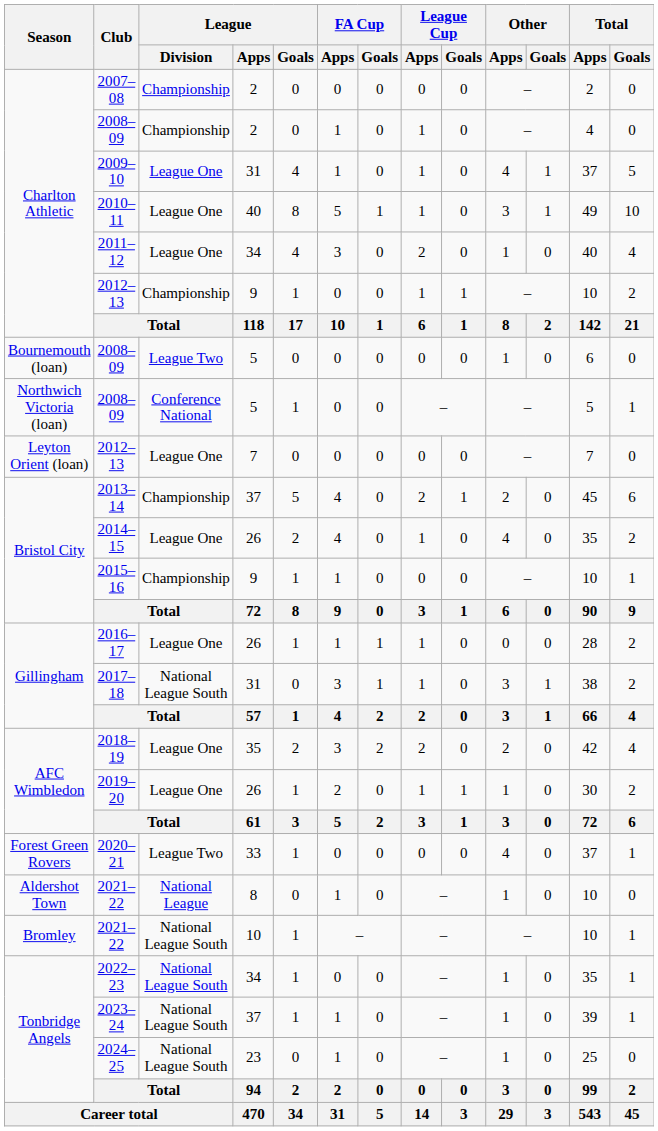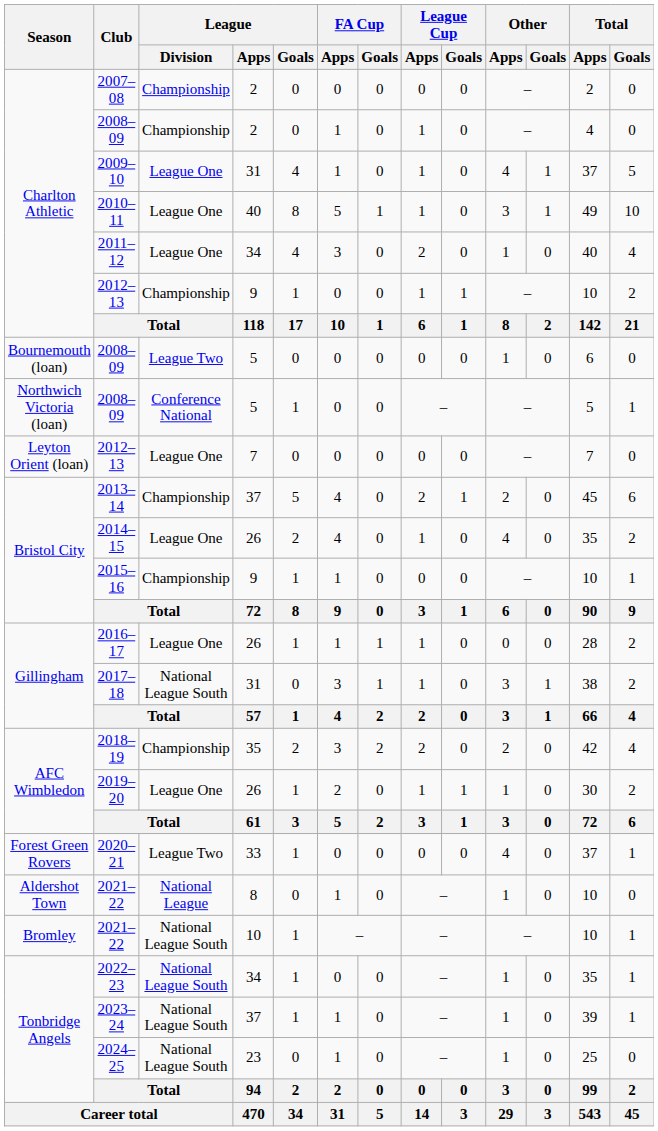 <table class=wikitable style="text-align:center">
 <tr>
 <th rowspan=2>Season</th>
 <th rowspan=2>Club</th>
 <th colspan=3>League</th>
 <th colspan=2><a href='#'>FA Cup</a></th>
 <th colspan=2><a href='#'>League Cup</a></th>
 <th colspan=2>Other</th>
 <th colspan=2>Total</th>
 </tr>
 <tr>
 <th>Division</th>
 <th>Apps</th>
 <th>Goals</th>
 <th>Apps</th>
 <th>Goals</th>
 <th>Apps</th>
 <th>Goals</th>
 <th>Apps</th>
 <th>Goals</th>
 <th>Apps</th>
 <th>Goals</th>
 </tr>
 <tr>
 <td rowspan=7><a href='#'>Charlton Athletic</a></td>
 <td><a href='#'>2007–08</a></td>
 <td><a href='#'>Championship</a></td>
 <td>2</td>
 <td>0</td>
 <td>0</td>
 <td>0</td>
 <td>0</td>
 <td>0</td>
 <td colspan="2">–</td>
 <td>2</td>
 <td>0</td>
 </tr>
 <tr>
 <td><a href='#'>2008–09</a></td>
 <td>Championship</td>
 <td>2</td>
 <td>0</td>
 <td>1</td>
 <td>0</td>
 <td>1</td>
 <td>0</td>
 <td colspan="2">–</td>
 <td>4</td>
 <td>0</td>
 </tr>
 <tr>
 <td><a href='#'>2009–10</a></td>
 <td><a href='#'>League One</a></td>
 <td>31</td>
 <td>4</td>
 <td>1</td>
 <td>0</td>
 <td>1</td>
 <td>0</td>
 <td>4</td>
 <td>1</td>
 <td>37</td>
 <td>5</td>
 </tr>
 <tr>
 <td><a href='#'>2010–11</a></td>
 <td>League One</td>
 <td>40</td>
 <td>8</td>
 <td>5</td>
 <td>1</td>
 <td>1</td>
 <td>0</td>
 <td>3</td>
 <td>1</td>
 <td>49</td>
 <td>10</td>
 </tr>
 <tr>
 <td><a href='#'>2011–12</a></td>
 <td>League One</td>
 <td>34</td>
 <td>4</td>
 <td>3</td>
 <td>0</td>
 <td>2</td>
 <td>0</td>
 <td>1</td>
 <td>0</td>
 <td>40</td>
 <td>4</td>
 </tr>
 <tr>
 <td><a href='#'>2012–13</a></td>
 <td>Championship</td>
 <td>9</td>
 <td>1</td>
 <td>0</td>
 <td>0</td>
 <td>1</td>
 <td>1</td>
 <td colspan="2">–</td>
 <td>10</td>
 <td>2</td>
 </tr>
 <tr>
 <th colspan=2>Total</th>
 <th>118</th>
 <th>17</th>
 <th>10</th>
 <th>1</th>
 <th>6</th>
 <th>1</th>
 <th>8</th>
 <th>2</th>
 <th>142</th>
 <th>21</th>
 </tr>
 <tr>
 <td><a href='#'>Bournemouth</a> (loan)</td>
 <td><a href='#'>2008–09</a></td>
 <td><a href='#'>League Two</a></td>
 <td>5</td>
 <td>0</td>
 <td>0</td>
 <td>0</td>
 <td>0</td>
 <td>0</td>
 <td>1</td>
 <td>0</td>
 <td>6</td>
 <td>0</td>
 </tr>
 <tr>
 <td><a href='#'>Northwich Victoria</a> (loan)</td>
 <td><a href='#'>2008–09</a></td>
 <td><a href='#'>Conference National</a></td>
 <td>5</td>
 <td>1</td>
 <td>0</td>
 <td>0</td>
 <td colspan="2">–</td>
 <td colspan="2">–</td>
 <td>5</td>
 <td>1</td>
 </tr>
 <tr>
 <td><a href='#'>Leyton Orient</a> (loan)</td>
 <td><a href='#'>2012–13</a></td>
 <td>League One</td>
 <td>7</td>
 <td>0</td>
 <td>0</td>
 <td>0</td>
 <td>0</td>
 <td>0</td>
 <td colspan="2">–</td>
 <td>7</td>
 <td>0</td>
 </tr>
 <tr>
 <td rowspan="4"><a href='#'>Bristol City</a></td>
 <td><a href='#'>2013–14</a></td>
 <td>Championship</td>
 <td>37</td>
 <td>5</td>
 <td>4</td>
 <td>0</td>
 <td>2</td>
 <td>1</td>
 <td>2</td>
 <td>0</td>
 <td>45</td>
 <td>6</td>
 </tr>
 <tr>
 <td><a href='#'>2014–15</a></td>
 <td>League One</td>
 <td>26</td>
 <td>2</td>
 <td>4</td>
 <td>0</td>
 <td>1</td>
 <td>0</td>
 <td>4</td>
 <td>0</td>
 <td>35</td>
 <td>2</td>
 </tr>
 <tr>
 <td><a href='#'>2015–16</a></td>
 <td>Championship</td>
 <td>9</td>
 <td>1</td>
 <td>1</td>
 <td>0</td>
 <td>0</td>
 <td>0</td>
 <td colspan="2">–</td>
 <td>10</td>
 <td>1</td>
 </tr>
 <tr>
 <th colspan=2>Total</th>
 <th>72</th>
 <th>8</th>
 <th>9</th>
 <th>0</th>
 <th>3</th>
 <th>1</th>
 <th>6</th>
 <th>0</th>
 <th>90</th>
 <th>9</th>
 </tr>
 <tr>
 <td rowspan="3"><a href='#'>Gillingham</a></td>
 <td><a href='#'>2016–17</a></td>
 <td>League One</td>
 <td>26</td>
 <td>1</td>
 <td>1</td>
 <td>1</td>
 <td>1</td>
 <td>0</td>
 <td>0</td>
 <td>0</td>
 <td>28</td>
 <td>2</td>
 </tr>
 <tr>
 <td><a href='#'>2017–18</a></td>
 <td>National League South</td>
 <td>31</td>
 <td>0</td>
 <td>3</td>
 <td>1</td>
 <td>1</td>
 <td>0</td>
 <td>3</td>
 <td>1</td>
 <td>38</td>
 <td>2</td>
 </tr>
 <tr>
 <th colspan="2">Total</th>
 <th>57</th>
 <th>1</th>
 <th>4</th>
 <th>2</th>
 <th>2</th>
 <th>0</th>
 <th>3</th>
 <th>1</th>
 <th>66</th>
 <th>4</th>
 </tr>
 <tr>
 <td rowspan="3"><a href='#'>AFC Wimbledon</a></td>
 <td><a href='#'>2018–19</a></td>
-<td>League One</td>
+<td>Championship</td>
 <td>35</td>
 <td>2</td>
 <td>3</td>
 <td>2</td>
 <td>2</td>
 <td>0</td>
 <td>2</td>
 <td>0</td>
 <td>42</td>
 <td>4</td>
 </tr>
 <tr>
 <td><a href='#'>2019–20</a></td>
 <td>League One</td>
 <td>26</td>
 <td>1</td>
 <td>2</td>
 <td>0</td>
 <td>1</td>
 <td>1</td>
 <td>1</td>
 <td>0</td>
 <td>30</td>
 <td>2</td>
 </tr>
 <tr>
 <th colspan="2">Total</th>
 <th>61</th>
 <th>3</th>
 <th>5</th>
 <th>2</th>
 <th>3</th>
 <th>1</th>
 <th>3</th>
 <th>0</th>
 <th>72</th>
 <th>6</th>
 </tr>
 <tr>
 <td><a href='#'>Forest Green Rovers</a></td>
 <td><a href='#'>2020–21</a></td>
 <td>League Two</td>
 <td>33</td>
 <td>1</td>
 <td>0</td>
 <td>0</td>
 <td>0</td>
 <td>0</td>
 <td>4</td>
 <td>0</td>
 <td>37</td>
 <td>1</td>
 </tr>
 <tr>
 <td><a href='#'>Aldershot Town</a></td>
 <td><a href='#'>2021–22</a></td>
 <td><a href='#'>National League</a></td>
 <td>8</td>
 <td>0</td>
 <td>1</td>
 <td>0</td>
 <td colspan="2">–</td>
 <td>1</td>
 <td>0</td>
 <td>10</td>
 <td>0</td>
 </tr>
 <tr>
 <td><a href='#'>Bromley</a></td>
 <td><a href='#'>2021–22</a></td>
 <td>National League South</td>
 <td>10</td>
 <td>1</td>
 <td colspan="2">–</td>
 <td colspan="2">–</td>
 <td colspan="2">–</td>
 <td>10</td>
 <td>1</td>
 </tr>
 <tr>
 <td rowspan="4"><a href='#'>Tonbridge Angels</a></td>
 <td><a href='#'>2022–23</a></td>
 <td><a href='#'>National League South</a></td>
 <td>34</td>
 <td>1</td>
 <td>0</td>
 <td>0</td>
 <td colspan="2">–</td>
 <td>1</td>
 <td>0</td>
 <td>35</td>
 <td>1</td>
 </tr>
 <tr>
 <td><a href='#'>2023–24</a></td>
 <td>National League South</td>
 <td>37</td>
 <td>1</td>
 <td>1</td>
 <td>0</td>
 <td colspan="2">–</td>
 <td>1</td>
 <td>0</td>
 <td>39</td>
 <td>1</td>
 </tr>
 <tr>
 <td><a href='#'>2024–25</a></td>
 <td>National League South</td>
 <td>23</td>
 <td>0</td>
 <td>1</td>
 <td>0</td>
 <td colspan="2">–</td>
 <td>1</td>
 <td>0</td>
 <td>25</td>
 <td>0</td>
 </tr>
 <tr>
 <th colspan="2">Total</th>
 <th>94</th>
 <th>2</th>
 <th>2</th>
 <th>0</th>
 <th>0</th>
 <th>0</th>
 <th>3</th>
 <th>0</th>
 <th>99</th>
 <th>2</th>
 </tr>
 <tr>
 <th colspan="3">Career total</th>
 <th>470</th>
 <th>34</th>
 <th>31</th>
 <th>5</th>
 <th>14</th>
 <th>3</th>
 <th>29</th>
 <th>3</th>
 <th>543</th>
 <th>45</th>
 </tr>
 </table>
